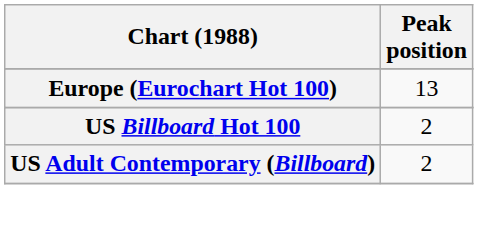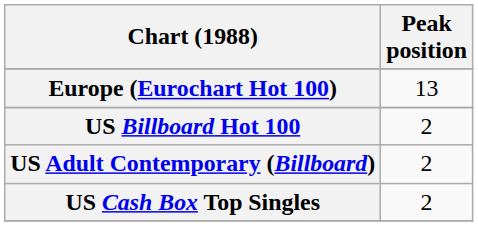 <table class="wikitable sortable plainrowheaders" style="text-align:center">
 <tr>
 <th scope="col">Chart (1988)</th>
 <th scope="col">Peak<br>position</th>
 </tr>
 <tr>
 </tr>
 <tr>
 </tr>
 <tr>
 <th scope="row">Europe (<a href='#'>Eurochart Hot 100</a>)</th>
 <td>13</td>
 </tr>
 <tr>
 </tr>
 <tr>
 </tr>
 <tr>
 </tr>
 <tr>
 </tr>
 <tr>
 </tr>
 <tr>
 <th scope="row">US <a href='#'><em>Billboard</em> Hot 100</a></th>
 <td>2</td>
 </tr>
 <tr>
 <th scope="row">US <a href='#'>Adult Contemporary</a> (<em><a href='#'>Billboard</a></em>)</th>
 <td>2</td>
 </tr>
 <tr>
+<th scope="row">US <em><a href='#'>Cash Box</a></em> Top Singles</th>
+<td>2</td>
+</tr>
+<tr>
 </tr>
 </table>
